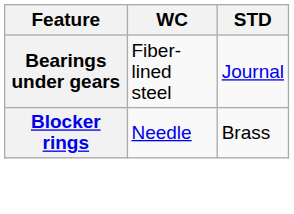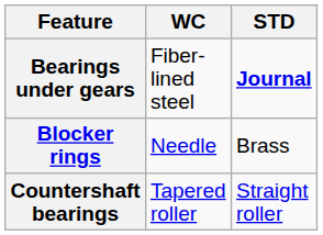 <table class="wikitable floatright" style="font-size:90%;width:15em;">
 <tr>
 <th>Feature</th>
 <th>WC</th>
 <th>STD</th>
 </tr>
 <tr>
 <th>Bearings under gears</th>
 <td>Fiber-lined steel</td>
-<td><a href='#'>Journal</a></td>
+<td><strong><a href='#'>Journal</a></strong></td>
 </tr>
 <tr>
 <th><a href='#'>Blocker rings</a></th>
 <td><a href='#'>Needle</a></td>
 <td>Brass</td>
 </tr>
+<tr>
+<th>Countershaft bearings</th>
+<td><a href='#'>Tapered roller</a></td>
+<td><a href='#'>Straight roller</a></td>
+</tr>
 </table>
